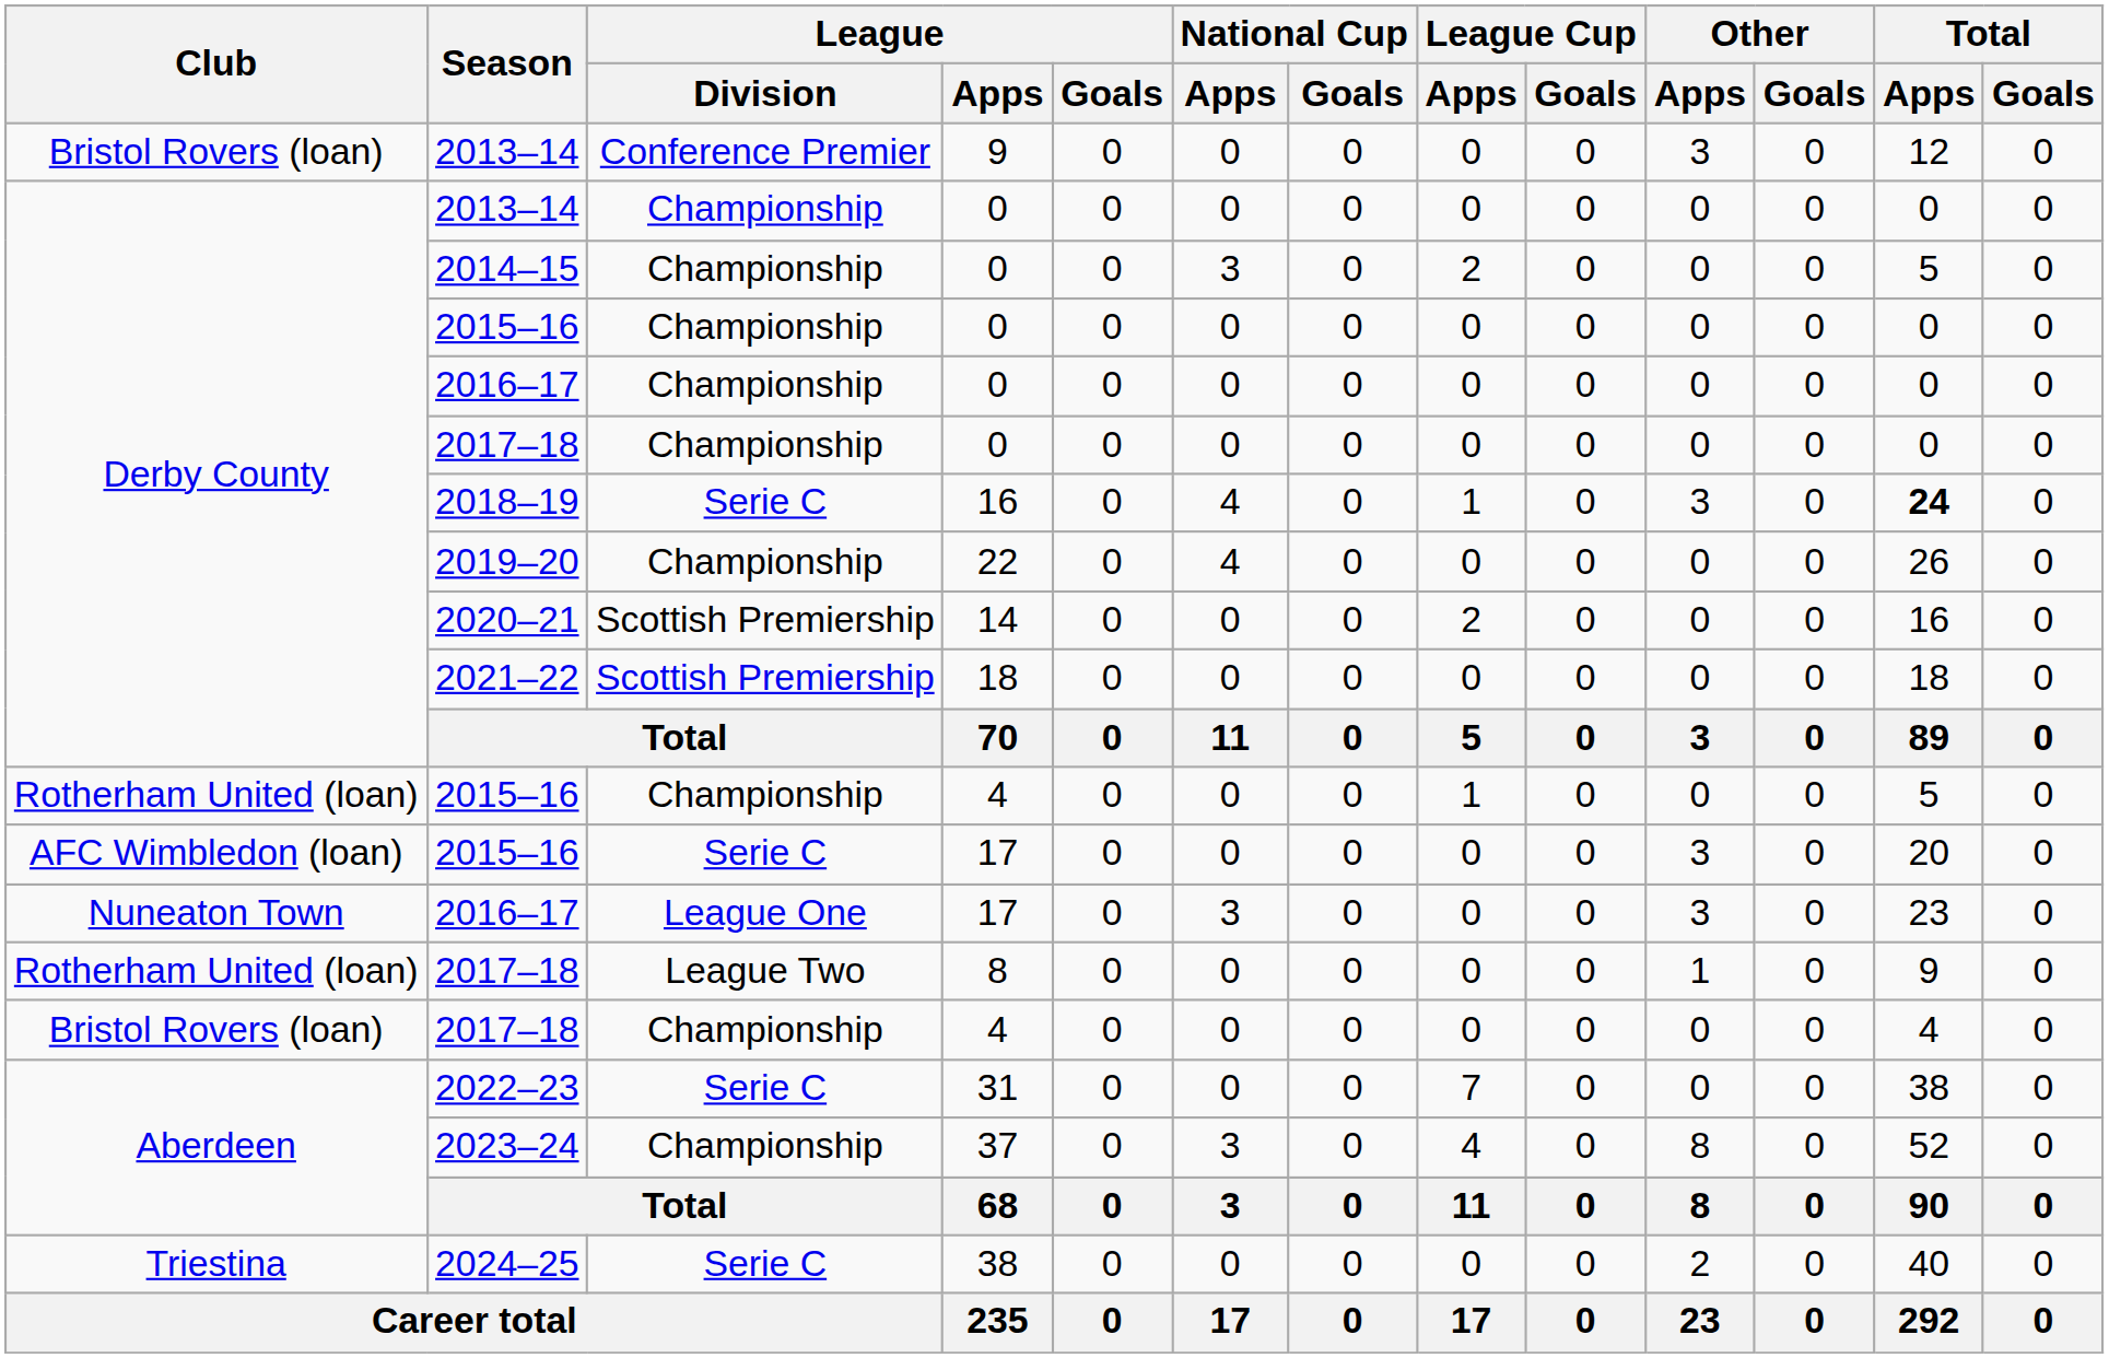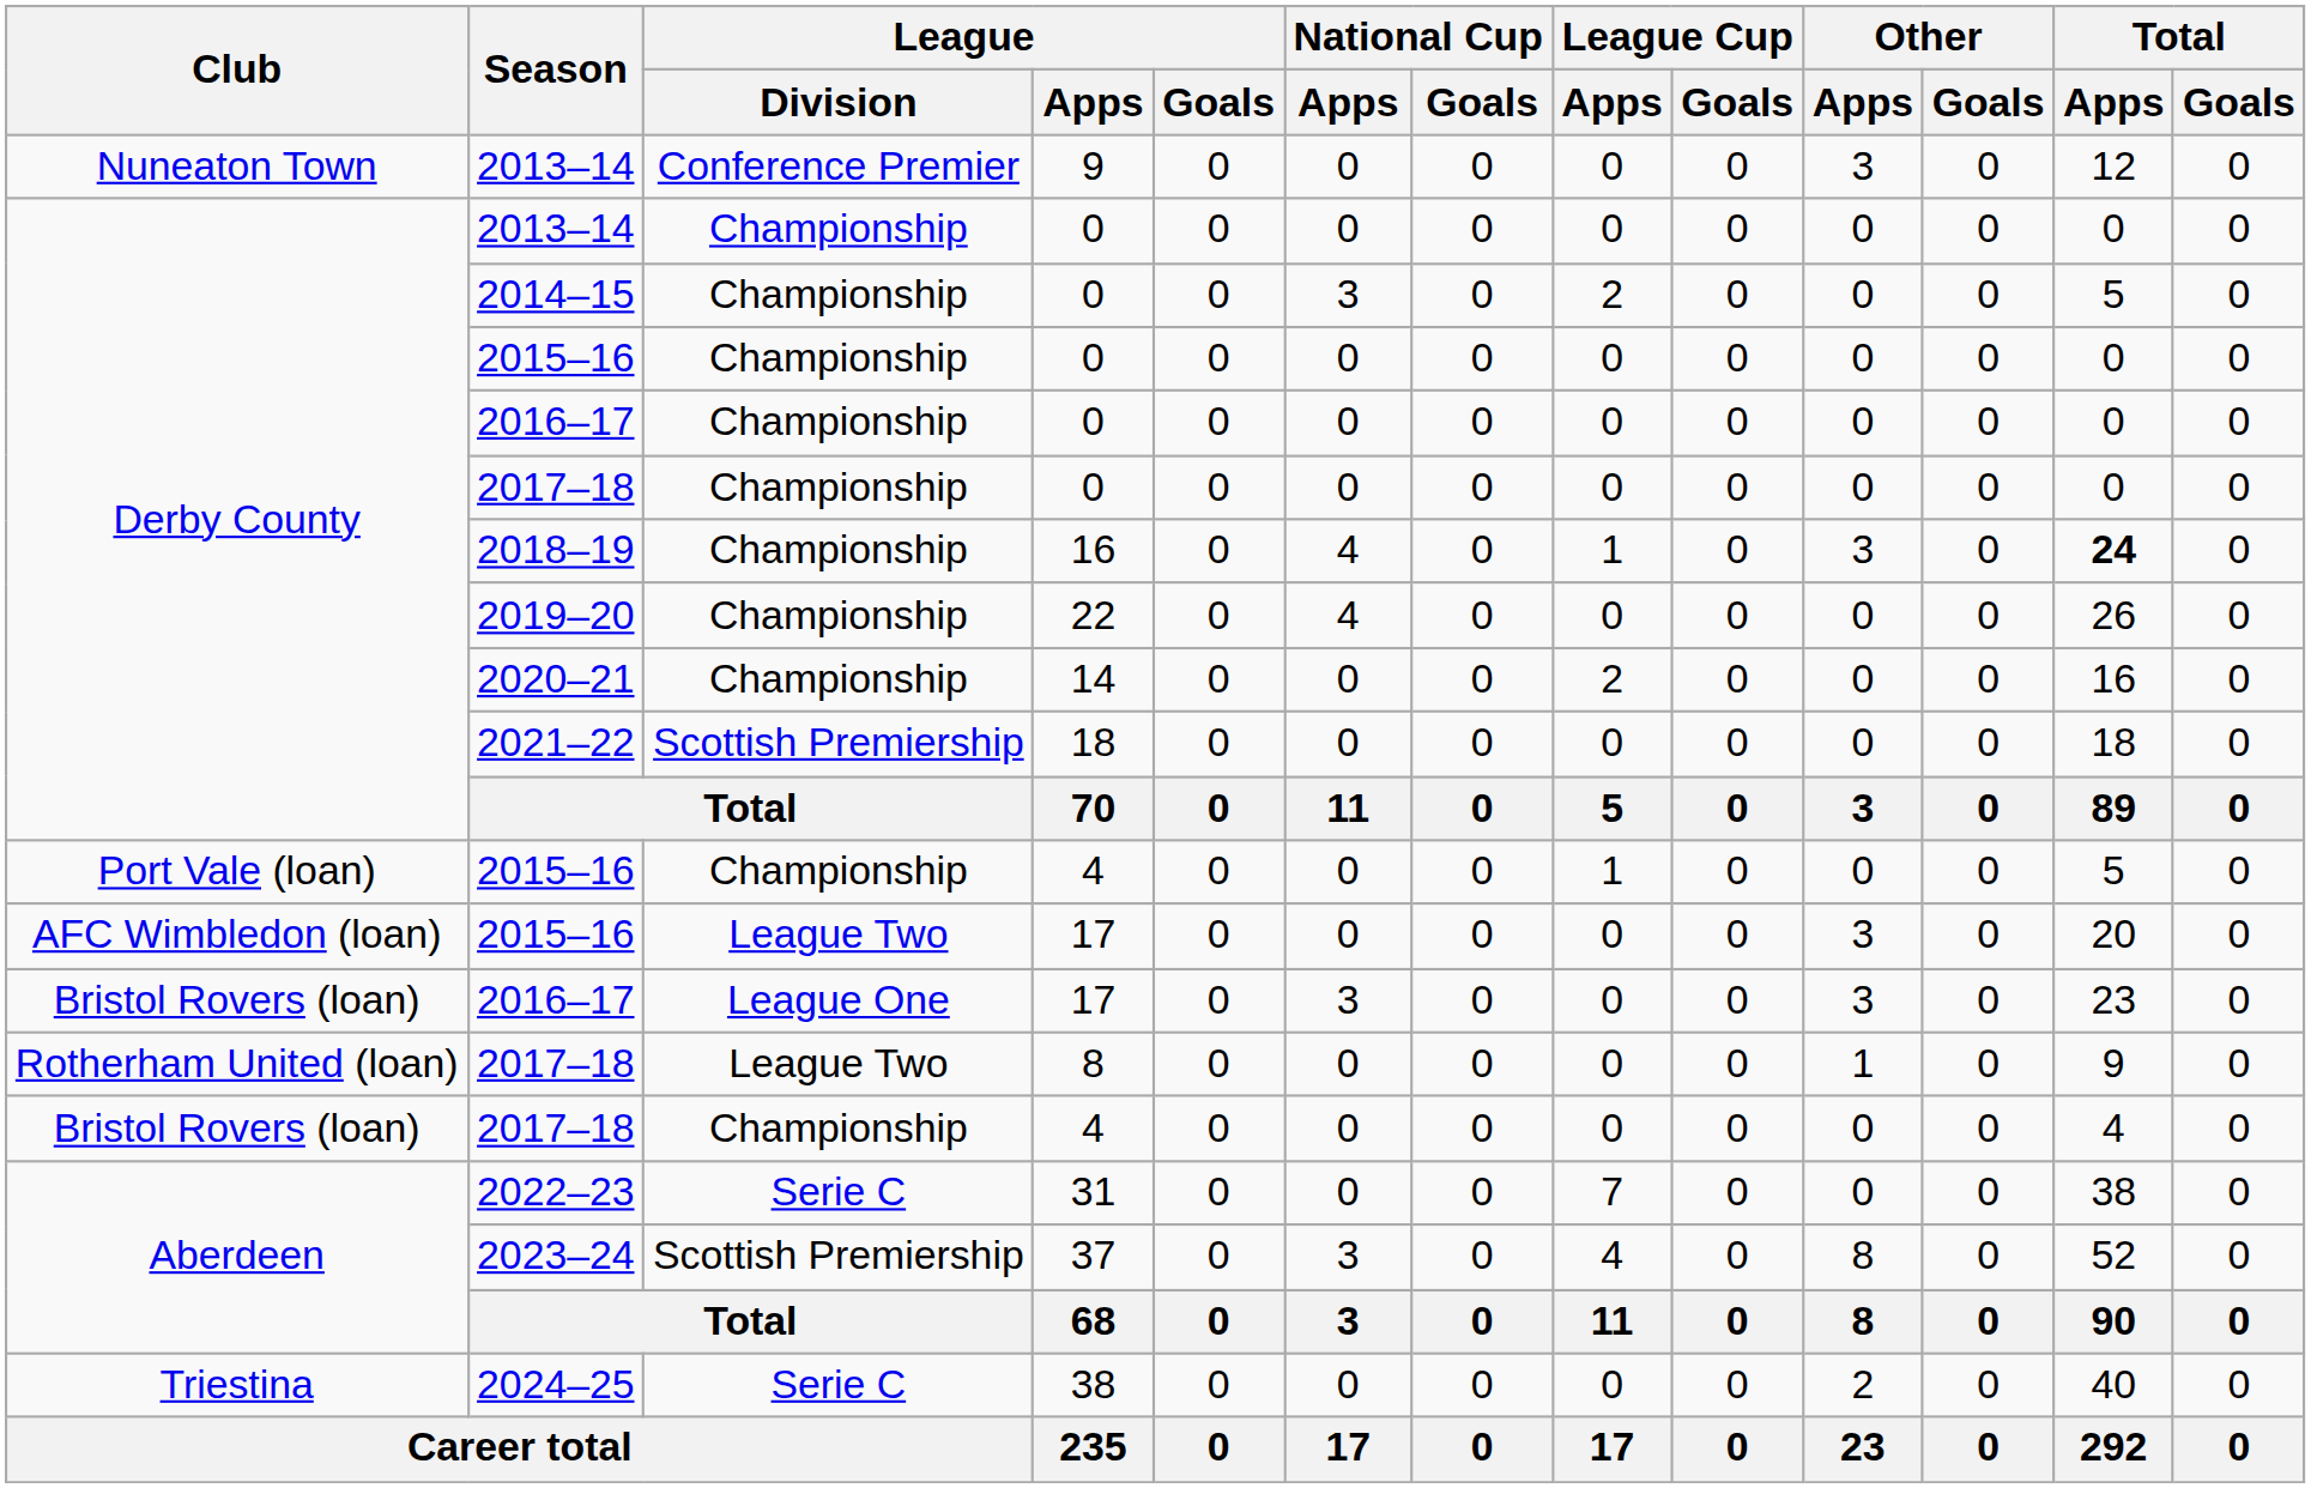 <table class="wikitable" style="text-align:center">
 <tr>
 <th rowspan="2">Club</th>
 <th rowspan="2">Season</th>
 <th colspan="3">League</th>
 <th colspan="2">National Cup</th>
 <th colspan="2">League Cup</th>
 <th colspan="2">Other</th>
 <th colspan="2">Total</th>
 </tr>
 <tr>
 <th>Division</th>
 <th>Apps</th>
 <th>Goals</th>
 <th>Apps</th>
 <th>Goals</th>
 <th>Apps</th>
 <th>Goals</th>
 <th>Apps</th>
 <th>Goals</th>
 <th>Apps</th>
 <th>Goals</th>
 </tr>
 <tr>
-<td><a href='#'>Bristol Rovers</a> (loan)</td>
+<td><a href='#'>Nuneaton Town</a></td>
 <td><a href='#'>2013–14</a></td>
 <td><a href='#'>Conference Premier</a></td>
 <td>9</td>
 <td>0</td>
 <td>0</td>
 <td>0</td>
 <td>0</td>
 <td>0</td>
 <td>3</td>
 <td>0</td>
 <td>12</td>
 <td>0</td>
 </tr>
 <tr>
 <td rowspan="10"><a href='#'>Derby County</a></td>
 <td><a href='#'>2013–14</a></td>
 <td><a href='#'>Championship</a></td>
 <td>0</td>
 <td>0</td>
 <td>0</td>
 <td>0</td>
 <td>0</td>
 <td>0</td>
 <td>0</td>
 <td>0</td>
 <td>0</td>
 <td>0</td>
 </tr>
 <tr>
 <td><a href='#'>2014–15</a></td>
 <td>Championship</td>
 <td>0</td>
 <td>0</td>
 <td>3</td>
 <td>0</td>
 <td>2</td>
 <td>0</td>
 <td>0</td>
 <td>0</td>
 <td>5</td>
 <td>0</td>
 </tr>
 <tr>
 <td><a href='#'>2015–16</a></td>
 <td>Championship</td>
 <td>0</td>
 <td>0</td>
 <td>0</td>
 <td>0</td>
 <td>0</td>
 <td>0</td>
 <td>0</td>
 <td>0</td>
 <td>0</td>
 <td>0</td>
 </tr>
 <tr>
 <td><a href='#'>2016–17</a></td>
 <td>Championship</td>
 <td>0</td>
 <td>0</td>
 <td>0</td>
 <td>0</td>
 <td>0</td>
 <td>0</td>
 <td>0</td>
 <td>0</td>
 <td>0</td>
 <td>0</td>
 </tr>
 <tr>
 <td><a href='#'>2017–18</a></td>
 <td>Championship</td>
 <td>0</td>
 <td>0</td>
 <td>0</td>
 <td>0</td>
 <td>0</td>
 <td>0</td>
 <td>0</td>
 <td>0</td>
 <td>0</td>
 <td>0</td>
 </tr>
 <tr>
 <td><a href='#'>2018–19</a></td>
-<td><a href='#'>Serie C</a></td>
+<td>Championship</td>
 <td>16</td>
 <td>0</td>
 <td>4</td>
 <td>0</td>
 <td>1</td>
 <td>0</td>
 <td>3</td>
 <td>0</td>
 <td><strong>24</strong></td>
 <td>0</td>
 </tr>
 <tr>
 <td><a href='#'>2019–20</a></td>
 <td>Championship</td>
 <td>22</td>
 <td>0</td>
 <td>4</td>
 <td>0</td>
 <td>0</td>
 <td>0</td>
 <td>0</td>
 <td>0</td>
 <td>26</td>
 <td>0</td>
 </tr>
 <tr>
 <td><a href='#'>2020–21</a></td>
-<td>Scottish Premiership</td>
+<td>Championship</td>
 <td>14</td>
 <td>0</td>
 <td>0</td>
 <td>0</td>
 <td>2</td>
 <td>0</td>
 <td>0</td>
 <td>0</td>
 <td>16</td>
 <td>0</td>
 </tr>
 <tr>
 <td><a href='#'>2021–22</a></td>
 <td><a href='#'>Scottish Premiership</a></td>
 <td>18</td>
 <td>0</td>
 <td>0</td>
 <td>0</td>
 <td>0</td>
 <td>0</td>
 <td>0</td>
 <td>0</td>
 <td>18</td>
 <td>0</td>
 </tr>
 <tr>
 <th colspan="2">Total</th>
 <th>70</th>
 <th>0</th>
 <th>11</th>
 <th>0</th>
 <th>5</th>
 <th>0</th>
 <th>3</th>
 <th>0</th>
 <th>89</th>
 <th>0</th>
 </tr>
 <tr>
-<td><a href='#'>Rotherham United</a> (loan)</td>
+<td><a href='#'>Port Vale</a> (loan)</td>
 <td><a href='#'>2015–16</a></td>
 <td>Championship</td>
 <td>4</td>
 <td>0</td>
 <td>0</td>
 <td>0</td>
 <td>1</td>
 <td>0</td>
 <td>0</td>
 <td>0</td>
 <td>5</td>
 <td>0</td>
 </tr>
 <tr>
 <td><a href='#'>AFC Wimbledon</a> (loan)</td>
 <td><a href='#'>2015–16</a></td>
-<td><a href='#'>Serie C</a></td>
+<td><a href='#'>League Two</a></td>
 <td>17</td>
 <td>0</td>
 <td>0</td>
 <td>0</td>
 <td>0</td>
 <td>0</td>
 <td>3</td>
 <td>0</td>
 <td>20</td>
 <td>0</td>
 </tr>
 <tr>
-<td><a href='#'>Nuneaton Town</a></td>
+<td><a href='#'>Bristol Rovers</a> (loan)</td>
 <td><a href='#'>2016–17</a></td>
 <td><a href='#'>League One</a></td>
 <td>17</td>
 <td>0</td>
 <td>3</td>
 <td>0</td>
 <td>0</td>
 <td>0</td>
 <td>3</td>
 <td>0</td>
 <td>23</td>
 <td>0</td>
 </tr>
 <tr>
 <td><a href='#'>Rotherham United</a> (loan)</td>
 <td><a href='#'>2017–18</a></td>
 <td>League Two</td>
 <td>8</td>
 <td>0</td>
 <td>0</td>
 <td>0</td>
 <td>0</td>
 <td>0</td>
 <td>1</td>
 <td>0</td>
 <td>9</td>
 <td>0</td>
 </tr>
 <tr>
 <td><a href='#'>Bristol Rovers</a> (loan)</td>
 <td><a href='#'>2017–18</a></td>
 <td>Championship</td>
 <td>4</td>
 <td>0</td>
 <td>0</td>
 <td>0</td>
 <td>0</td>
 <td>0</td>
 <td>0</td>
 <td>0</td>
 <td>4</td>
 <td>0</td>
 </tr>
 <tr>
 <td rowspan="3"><a href='#'>Aberdeen</a></td>
 <td><a href='#'>2022–23</a></td>
 <td><a href='#'>Serie C</a></td>
 <td>31</td>
 <td>0</td>
 <td>0</td>
 <td>0</td>
 <td>7</td>
 <td>0</td>
 <td>0</td>
 <td>0</td>
 <td>38</td>
 <td>0</td>
 </tr>
 <tr>
 <td><a href='#'>2023–24</a></td>
-<td>Championship</td>
+<td>Scottish Premiership</td>
 <td>37</td>
 <td>0</td>
 <td>3</td>
 <td>0</td>
 <td>4</td>
 <td>0</td>
 <td>8</td>
 <td>0</td>
 <td>52</td>
 <td>0</td>
 </tr>
 <tr>
 <th colspan="2">Total</th>
 <th>68</th>
 <th>0</th>
 <th>3</th>
 <th>0</th>
 <th>11</th>
 <th>0</th>
 <th>8</th>
 <th>0</th>
 <th>90</th>
 <th>0</th>
 </tr>
 <tr>
 <td><a href='#'>Triestina</a></td>
 <td><a href='#'>2024–25</a></td>
 <td><a href='#'>Serie C</a></td>
 <td>38</td>
 <td>0</td>
 <td>0</td>
 <td>0</td>
 <td>0</td>
 <td>0</td>
 <td>2</td>
 <td>0</td>
 <td>40</td>
 <td>0</td>
 </tr>
 <tr>
 <th colspan="3">Career total</th>
 <th>235</th>
 <th>0</th>
 <th>17</th>
 <th>0</th>
 <th>17</th>
 <th>0</th>
 <th>23</th>
 <th>0</th>
 <th>292</th>
 <th>0</th>
 </tr>
 </table>
